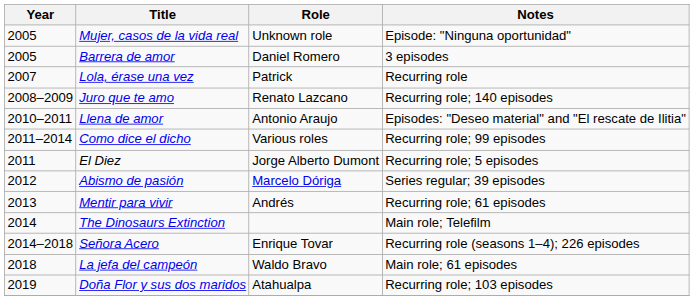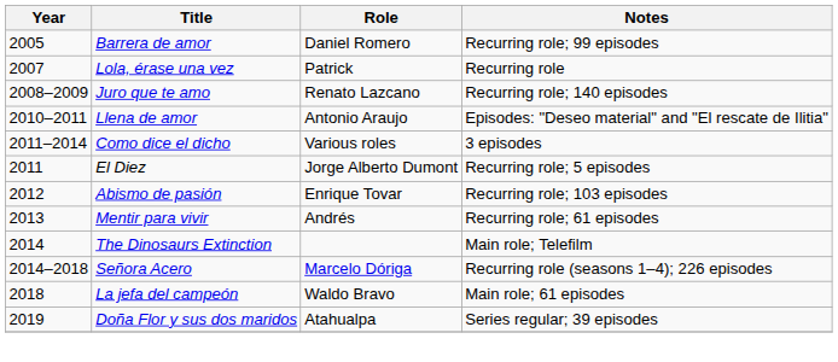 <table class="wikitable sortable">
 <tr>
 <th>Year</th>
 <th>Title</th>
 <th>Role</th>
 <th>Notes</th>
 </tr>
 <tr>
 <td>2005</td>
-<td><em><a href='#'>Mujer, casos de la vida real</a></em></td>
-<td>Unknown role</td>
-<td>Episode: "Ninguna oportunidad"</td>
-</tr>
-<tr>
-<td>2005</td>
 <td><em><a href='#'>Barrera de amor</a></em></td>
 <td>Daniel Romero</td>
-<td>3 episodes</td>
+<td>Recurring role; 99 episodes</td>
 </tr>
 <tr>
 <td>2007</td>
 <td><em><a href='#'>Lola, érase una vez</a></em></td>
 <td>Patrick</td>
 <td>Recurring role</td>
 </tr>
 <tr>
 <td>2008–2009</td>
 <td><em><a href='#'>Juro que te amo</a></em></td>
 <td>Renato Lazcano</td>
 <td>Recurring role; 140 episodes</td>
 </tr>
 <tr>
 <td>2010–2011</td>
 <td><em><a href='#'>Llena de amor</a></em></td>
 <td>Antonio Araujo</td>
 <td>Episodes: "Deseo material" and "El rescate de Ilitia"</td>
 </tr>
 <tr>
 <td>2011–2014</td>
 <td><em><a href='#'>Como dice el dicho</a></em></td>
 <td>Various roles</td>
-<td>Recurring role; 99 episodes</td>
+<td>3 episodes</td>
 </tr>
 <tr>
 <td>2011</td>
 <td><em>El Diez</em></td>
 <td>Jorge Alberto Dumont</td>
 <td>Recurring role; 5 episodes</td>
 </tr>
 <tr>
 <td>2012</td>
 <td><em><a href='#'>Abismo de pasión</a></em></td>
-<td><a href='#'>Marcelo Dóriga</a></td>
-<td>Series regular; 39 episodes</td>
+<td>Enrique Tovar</td>
+<td>Recurring role; 103 episodes</td>
 </tr>
 <tr>
 <td>2013</td>
 <td><em><a href='#'>Mentir para vivir</a></em></td>
 <td>Andrés</td>
 <td>Recurring role; 61 episodes</td>
 </tr>
 <tr>
 <td>2014</td>
 <td><em><a href='#'>The Dinosaurs Extinction</a></em></td>
 <td></td>
 <td>Main role; Telefilm</td>
 </tr>
 <tr>
 <td>2014–2018</td>
 <td><em><a href='#'>Señora Acero</a></em></td>
-<td>Enrique Tovar</td>
+<td><a href='#'>Marcelo Dóriga</a></td>
 <td>Recurring role (seasons 1–4); 226 episodes</td>
 </tr>
 <tr>
 <td>2018</td>
 <td><em><a href='#'>La jefa del campeón</a></em></td>
 <td>Waldo Bravo</td>
 <td>Main role; 61 episodes</td>
 </tr>
 <tr>
 <td>2019</td>
 <td><em><a href='#'>Doña Flor y sus dos maridos</a></em></td>
 <td>Atahualpa</td>
-<td>Recurring role; 103 episodes</td>
+<td>Series regular; 39 episodes</td>
 </tr>
 <tr>
 </tr>
 </table>
